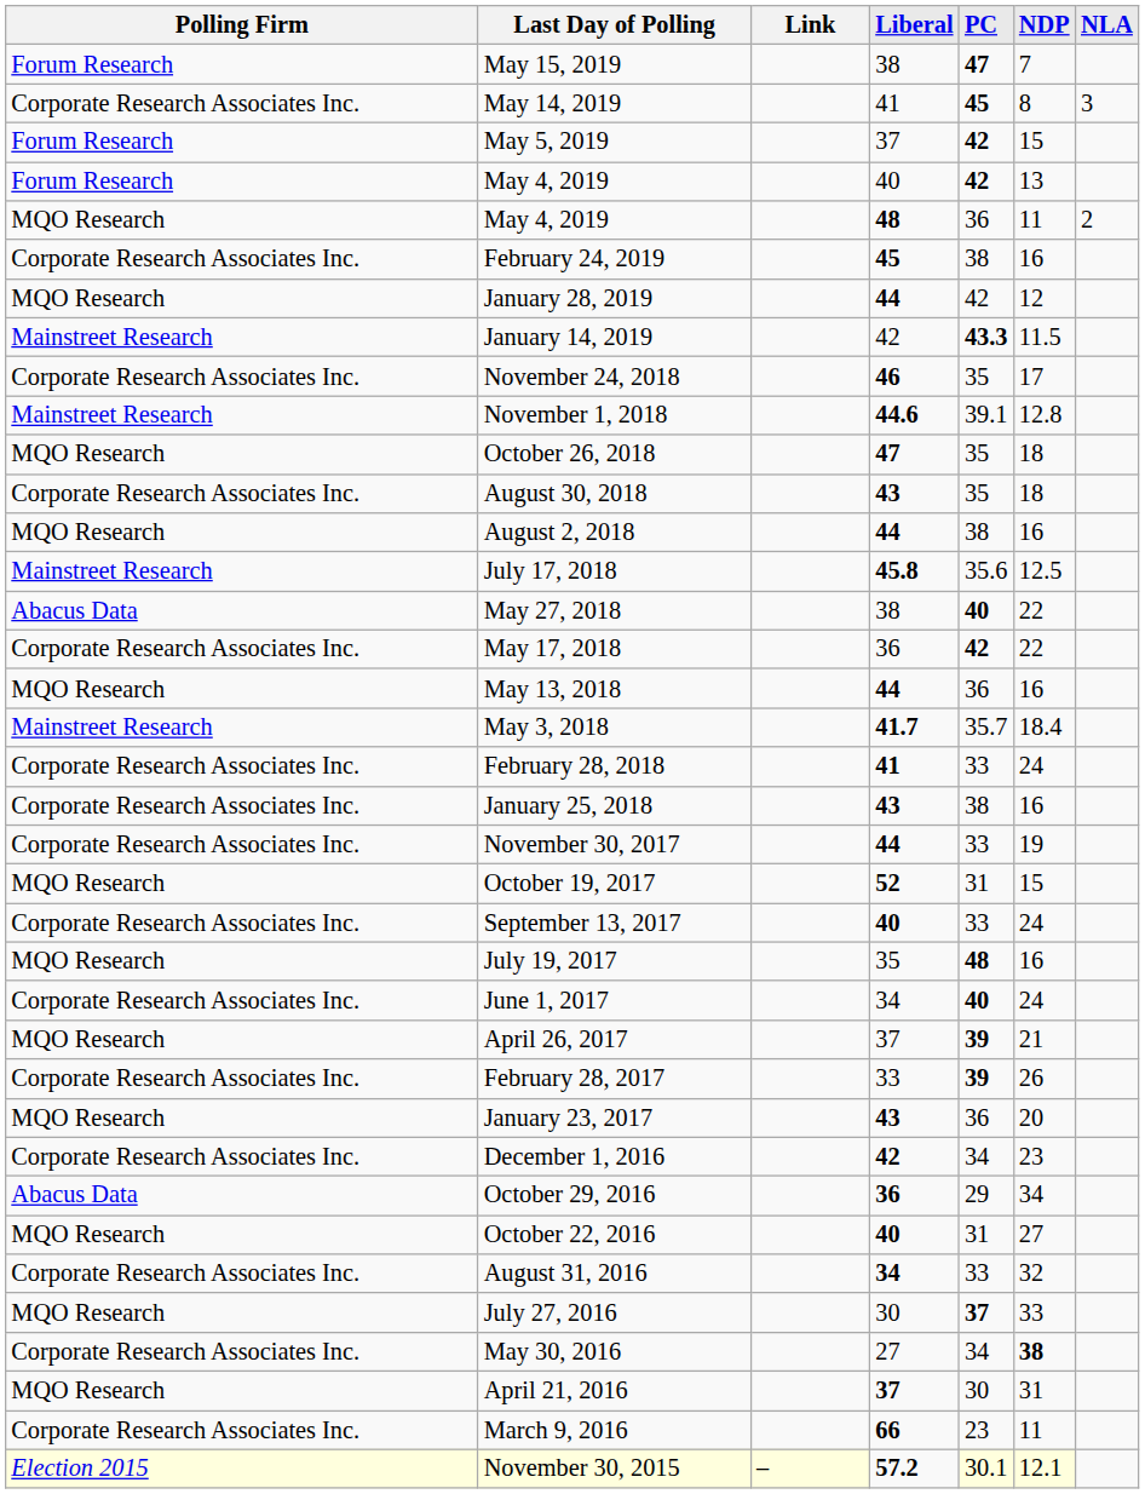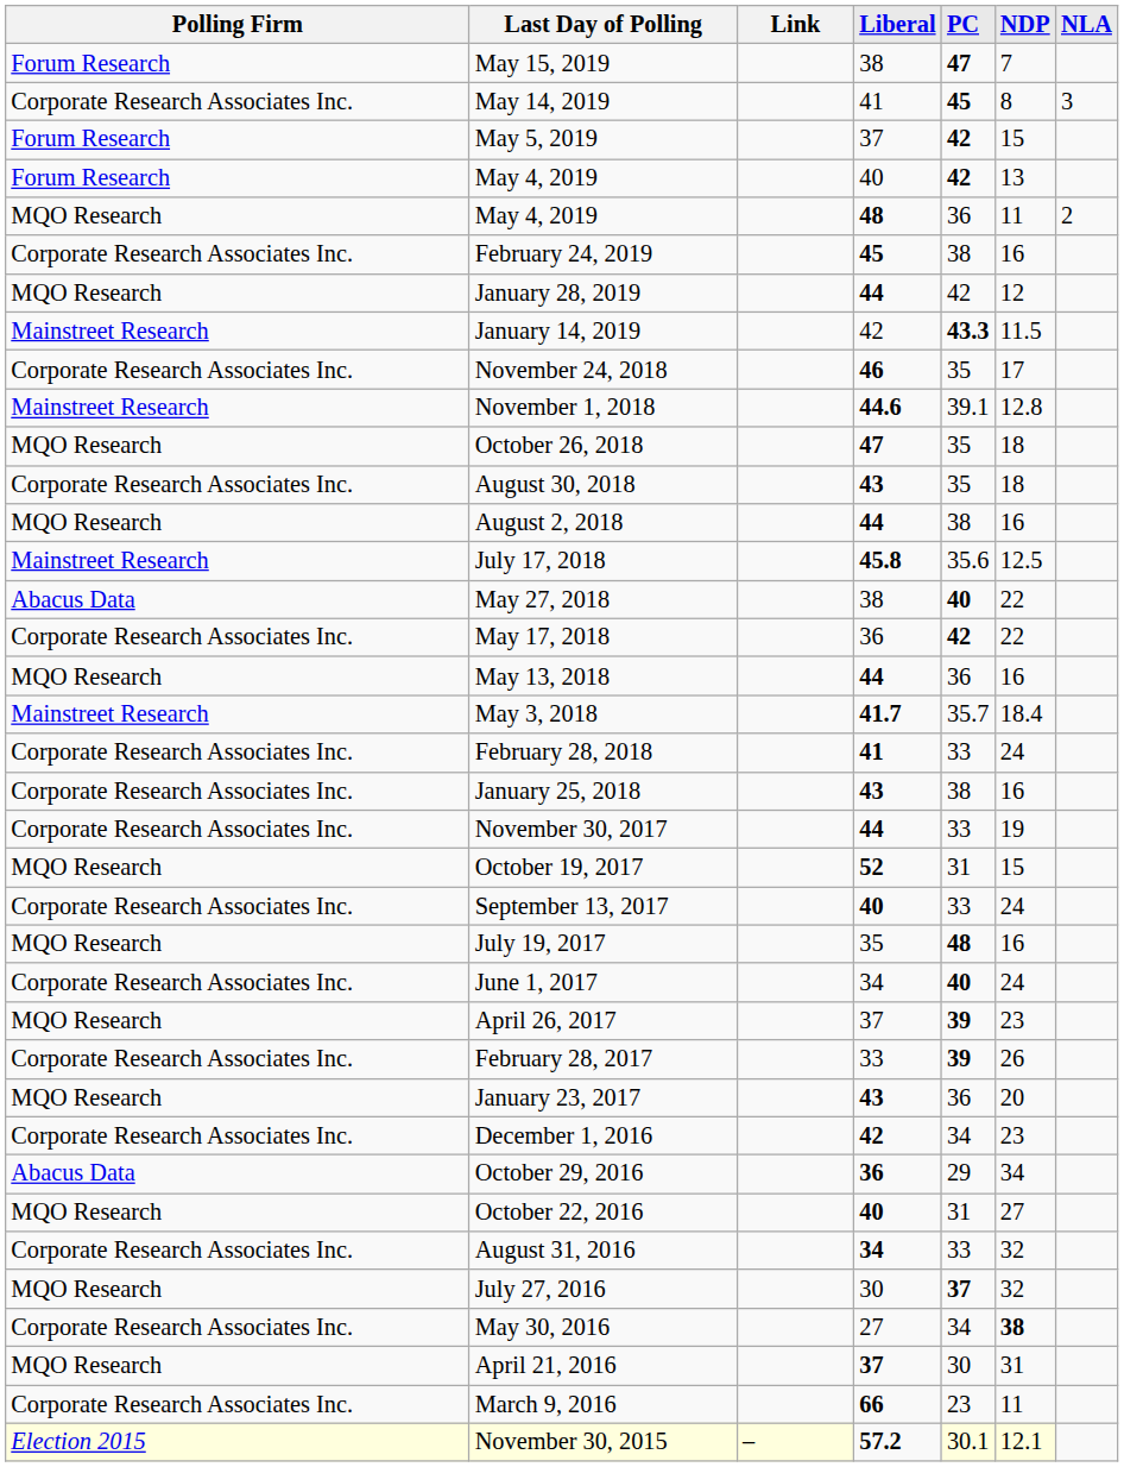 <table class="wikitable sortable">
 <tr style="background:#e9e9e9;">
 <th style="width: 300px">Polling Firm</th>
 <th style="width: 170px">Last Day of Polling</th>
 <th style="width: 70px" class="unsortable">Link</th>
 <td><strong><a href='#'>Liberal</a></strong></td>
 <td><strong><a href='#'><span>PC</span></a></strong></td>
 <td><strong><a href='#'>NDP</a></strong></td>
 <td><strong><a href='#'>NLA</a></strong></td>
 </tr>
 <tr>
 <td><a href='#'>Forum Research</a></td>
 <td>May 15, 2019</td>
 <td></td>
 <td>38</td>
 <td><strong>47</strong></td>
 <td>7</td>
 <td></td>
 </tr>
 <tr>
 <td>Corporate Research Associates Inc.</td>
 <td>May 14, 2019</td>
 <td></td>
 <td>41</td>
 <td 45 ><strong>45</strong></td>
 <td>8</td>
 <td>3</td>
 </tr>
 <tr>
 <td><a href='#'>Forum Research</a></td>
 <td>May 5, 2019</td>
 <td> </td>
 <td>37</td>
 <td><strong>42</strong></td>
 <td>15</td>
 <td></td>
 </tr>
 <tr>
 <td><a href='#'>Forum Research</a></td>
 <td>May 4, 2019</td>
 <td></td>
 <td>40</td>
 <td><strong>42</strong></td>
 <td>13</td>
 <td></td>
 </tr>
 <tr>
 <td>MQO Research</td>
 <td>May 4, 2019</td>
 <td></td>
 <td><strong>48</strong></td>
 <td>36</td>
 <td>11</td>
 <td>2</td>
 </tr>
 <tr>
 <td>Corporate Research Associates Inc.</td>
 <td>February 24, 2019</td>
 <td> </td>
 <td><strong>45</strong></td>
 <td>38</td>
 <td>16</td>
 <td></td>
 </tr>
 <tr>
 <td>MQO Research</td>
 <td>January 28, 2019</td>
 <td></td>
 <td><strong>44</strong></td>
 <td>42</td>
 <td>12</td>
 <td></td>
 </tr>
 <tr>
 <td><a href='#'>Mainstreet Research</a></td>
 <td>January 14, 2019</td>
 <td></td>
 <td>42</td>
 <td 43.3 ><strong>43.3</strong></td>
 <td>11.5</td>
 <td></td>
 </tr>
 <tr>
 <td>Corporate Research Associates Inc.</td>
 <td>November 24, 2018</td>
 <td> </td>
 <td><strong>46</strong></td>
 <td>35</td>
 <td>17</td>
 <td></td>
 </tr>
 <tr>
 <td><a href='#'>Mainstreet Research</a></td>
 <td>November 1, 2018</td>
 <td></td>
 <td><strong>44.6</strong></td>
 <td>39.1</td>
 <td>12.8</td>
 <td></td>
 </tr>
 <tr>
 <td>MQO Research</td>
 <td>October 26, 2018</td>
 <td></td>
 <td><strong>47</strong></td>
 <td>35</td>
 <td>18</td>
 <td></td>
 </tr>
 <tr>
 <td>Corporate Research Associates Inc.</td>
 <td>August 30, 2018</td>
 <td> </td>
 <td><strong>43</strong></td>
 <td>35</td>
 <td>18</td>
 <td></td>
 </tr>
 <tr>
 <td>MQO Research</td>
 <td>August 2, 2018</td>
 <td></td>
 <td><strong>44</strong></td>
 <td>38</td>
 <td>16</td>
 <td></td>
 </tr>
 <tr>
 <td><a href='#'>Mainstreet Research</a></td>
 <td>July 17, 2018</td>
 <td></td>
 <td><strong>45.8</strong></td>
 <td>35.6</td>
 <td>12.5</td>
 <td></td>
 </tr>
 <tr>
 <td><a href='#'>Abacus Data</a></td>
 <td>May 27, 2018</td>
 <td> </td>
 <td>38</td>
 <td><strong>40</strong></td>
 <td>22</td>
 <td></td>
 </tr>
 <tr>
 <td>Corporate Research Associates Inc.</td>
 <td>May 17, 2018</td>
 <td></td>
 <td>36</td>
 <td><strong>42</strong></td>
 <td>22</td>
 <td></td>
 </tr>
 <tr>
 <td>MQO Research</td>
 <td>May 13, 2018</td>
 <td></td>
 <td><strong>44</strong></td>
 <td>36</td>
 <td>16</td>
 <td></td>
 </tr>
 <tr>
 <td><a href='#'>Mainstreet Research</a></td>
 <td>May 3, 2018</td>
 <td></td>
 <td><strong>41.7</strong></td>
 <td>35.7</td>
 <td>18.4</td>
 <td></td>
 </tr>
 <tr>
 <td>Corporate Research Associates Inc.</td>
 <td>February 28, 2018</td>
 <td> </td>
 <td><strong>41</strong></td>
 <td>33</td>
 <td>24</td>
 <td></td>
 </tr>
 <tr>
 <td>Corporate Research Associates Inc.</td>
 <td>January 25, 2018</td>
 <td></td>
 <td><strong>43</strong></td>
 <td>38</td>
 <td>16</td>
 <td></td>
 </tr>
 <tr>
 <td>Corporate Research Associates Inc.</td>
 <td>November 30, 2017</td>
 <td> </td>
 <td><strong>44</strong></td>
 <td>33</td>
 <td>19</td>
 <td></td>
 </tr>
 <tr>
 <td>MQO Research</td>
 <td>October 19, 2017</td>
 <td></td>
 <td><strong>52</strong></td>
 <td>31</td>
 <td>15</td>
 <td></td>
 </tr>
 <tr>
 <td>Corporate Research Associates Inc.</td>
 <td>September 13, 2017</td>
 <td> </td>
 <td><strong>40</strong></td>
 <td>33</td>
 <td>24</td>
 <td></td>
 </tr>
 <tr>
 <td>MQO Research</td>
 <td>July 19, 2017</td>
 <td></td>
 <td>35</td>
 <td><strong>48</strong></td>
 <td>16</td>
 <td></td>
 </tr>
 <tr>
 <td>Corporate Research Associates Inc.</td>
 <td>June 1, 2017</td>
 <td> </td>
 <td>34</td>
 <td><strong>40</strong></td>
 <td>24</td>
 <td></td>
 </tr>
 <tr>
 <td>MQO Research</td>
 <td>April 26, 2017</td>
 <td></td>
 <td>37</td>
 <td><strong>39</strong></td>
-<td>21</td>
+<td>23</td>
 <td></td>
 </tr>
 <tr>
 <td>Corporate Research Associates Inc.</td>
 <td>February 28, 2017</td>
 <td> </td>
 <td>33</td>
 <td><strong>39</strong></td>
 <td>26</td>
 <td></td>
 </tr>
 <tr>
 <td>MQO Research</td>
 <td>January 23, 2017</td>
 <td></td>
 <td><strong>43</strong></td>
 <td>36</td>
 <td>20</td>
 <td></td>
 </tr>
 <tr>
 <td>Corporate Research Associates Inc.</td>
 <td>December 1, 2016</td>
 <td> </td>
 <td><strong>42</strong></td>
 <td>34</td>
 <td>23</td>
 <td></td>
 </tr>
 <tr>
 <td><a href='#'>Abacus Data</a></td>
 <td>October 29, 2016</td>
 <td> </td>
 <td><strong>36</strong></td>
 <td>29</td>
 <td>34</td>
 <td></td>
 </tr>
 <tr>
 <td>MQO Research</td>
 <td>October 22, 2016</td>
 <td></td>
 <td><strong>40</strong></td>
 <td>31</td>
 <td>27</td>
 <td></td>
 </tr>
 <tr>
 <td>Corporate Research Associates Inc.</td>
 <td>August 31, 2016</td>
 <td> </td>
 <td><strong>34</strong></td>
 <td>33</td>
 <td>32</td>
 <td></td>
 </tr>
 <tr>
 <td>MQO Research</td>
 <td>July 27, 2016</td>
 <td></td>
 <td>30</td>
 <td><strong>37</strong></td>
-<td>33</td>
+<td>32</td>
 <td></td>
 </tr>
 <tr>
 <td>Corporate Research Associates Inc.</td>
 <td>May 30, 2016</td>
 <td> </td>
 <td>27</td>
 <td>34</td>
 <td><strong>38</strong></td>
 <td></td>
 </tr>
 <tr>
 <td>MQO Research</td>
 <td>April 21, 2016</td>
 <td></td>
 <td><strong>37</strong></td>
 <td>30</td>
 <td>31</td>
 <td></td>
 </tr>
 <tr>
 <td>Corporate Research Associates Inc.</td>
 <td>March 9, 2016</td>
 <td> </td>
 <td><strong>66</strong></td>
 <td>23</td>
 <td>11</td>
 <td></td>
 </tr>
 <tr>
 <td style="background:#ffd;"><em><a href='#'>Election 2015</a></em></td>
 <td style="background:#ffd;">November 30, 2015</td>
 <td style="background:#ffd;">–</td>
 <td><strong>57.2</strong></td>
 <td style="background:#ffd;">30.1</td>
 <td style="background:#ffd;">12.1</td>
 <td></td>
 </tr>
 </table>
